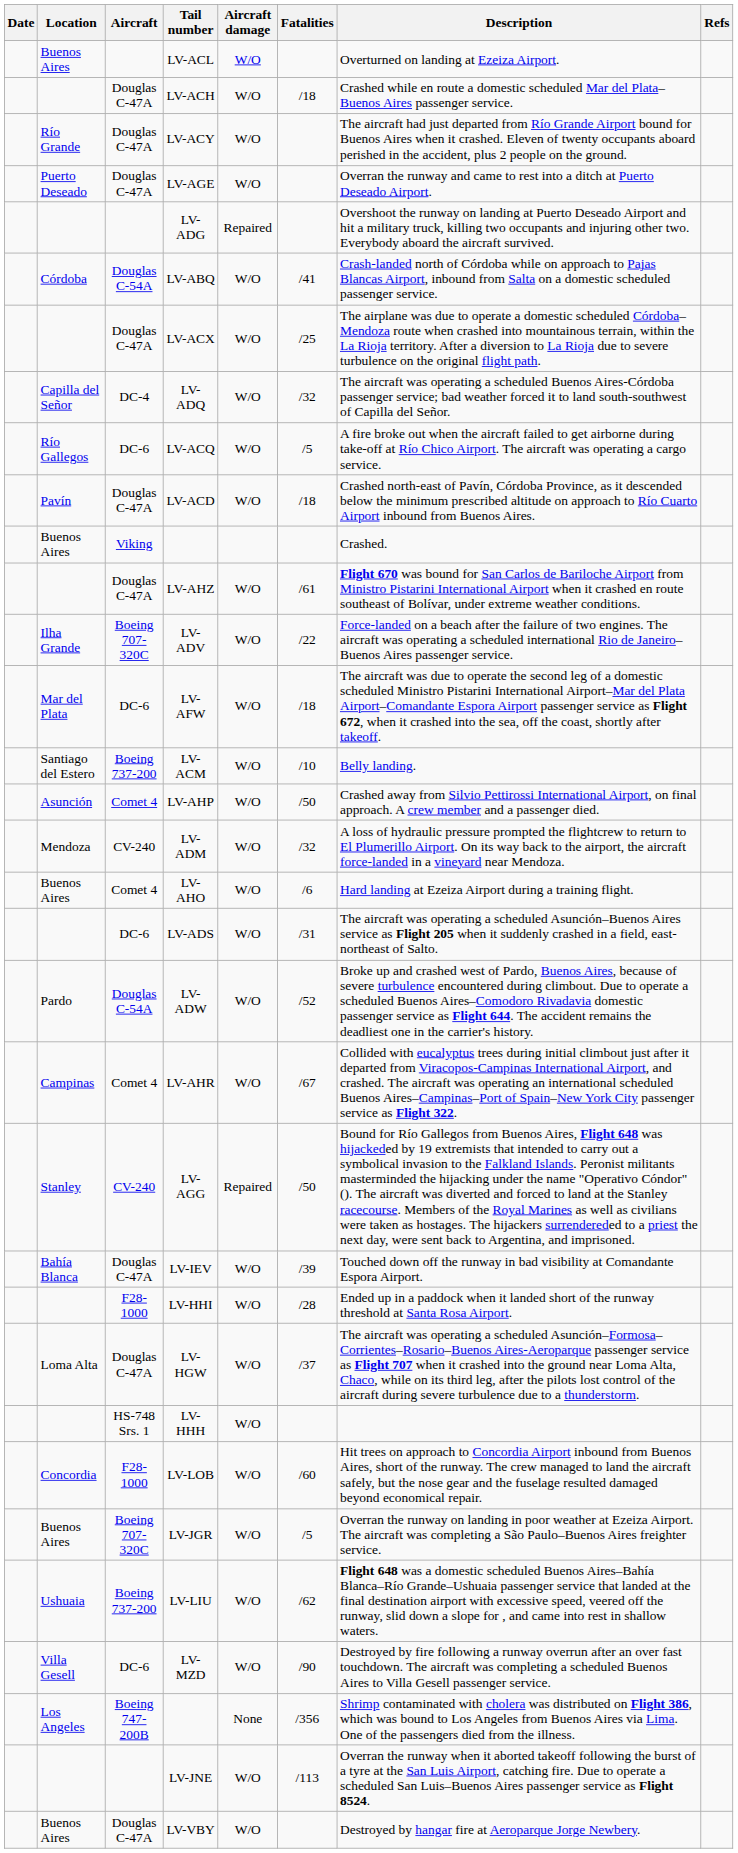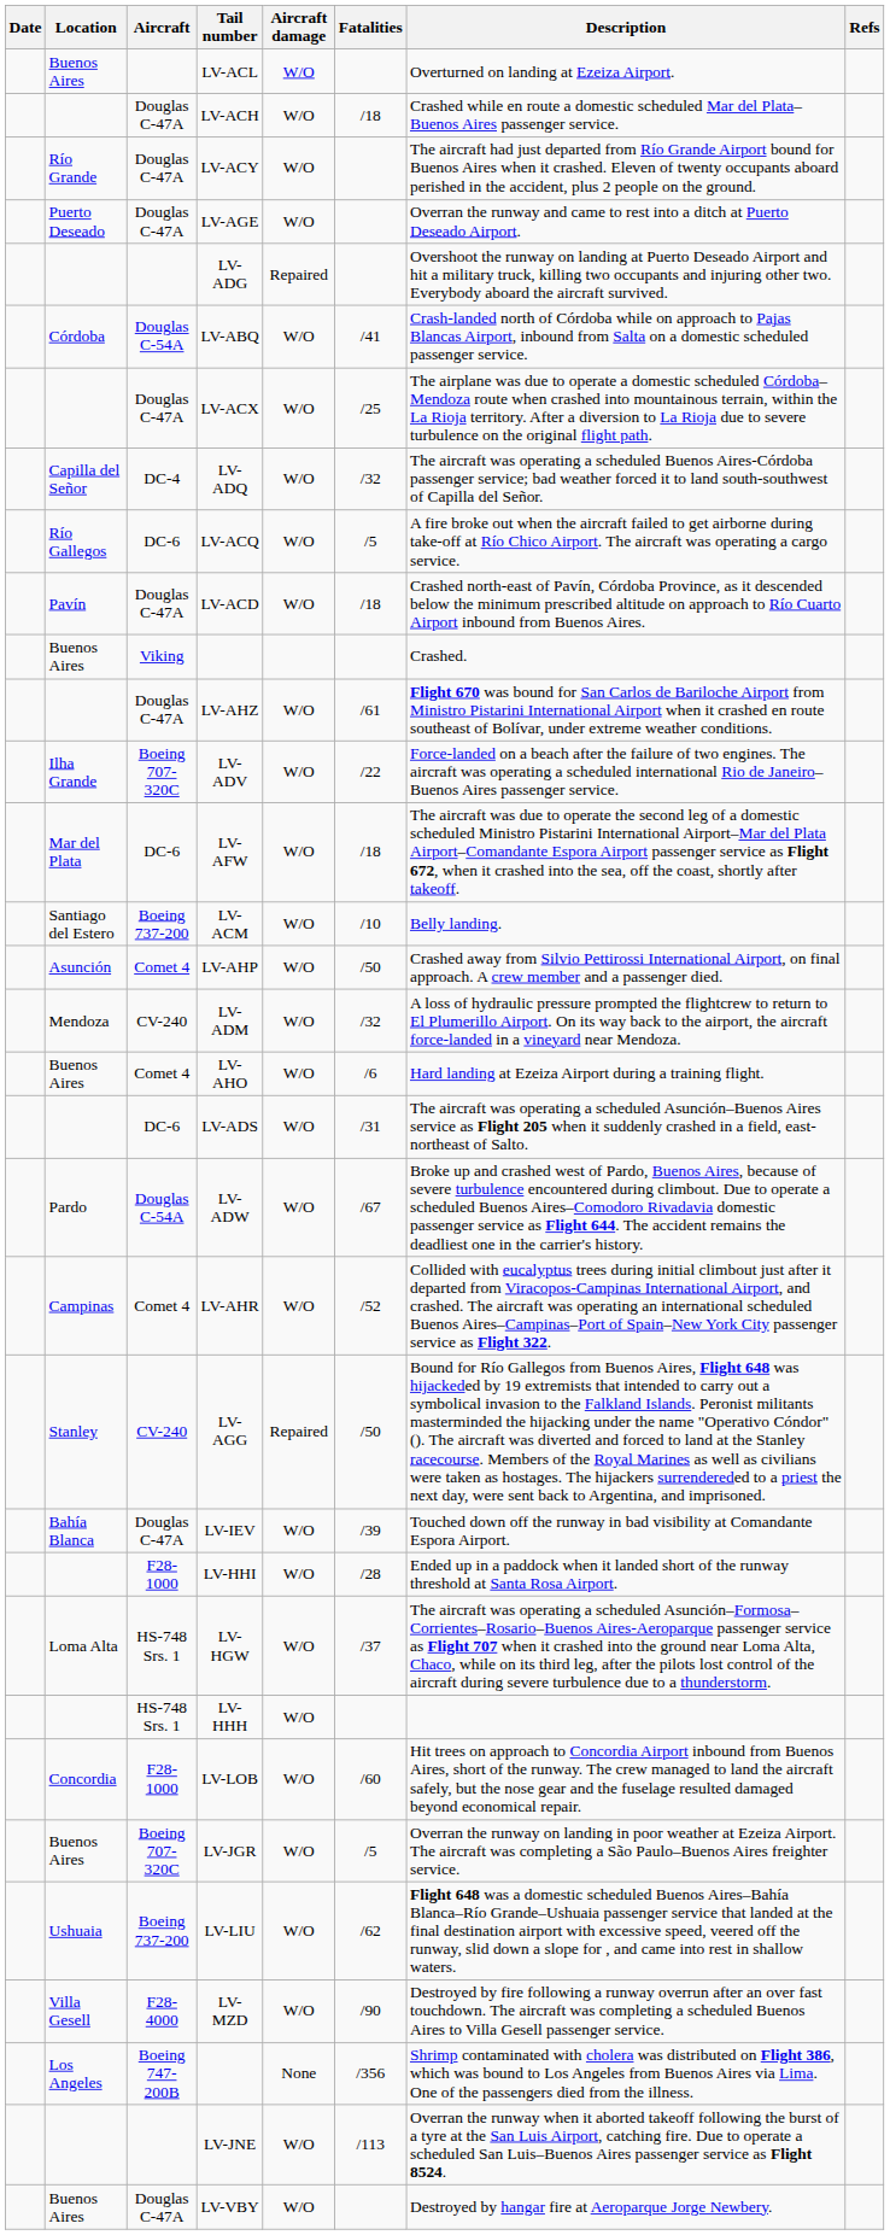 <table class="wikitable sortable">
 <tr>
 <th>Date</th>
 <th>Location</th>
 <th>Aircraft</th>
 <th>Tail number</th>
 <th>Aircraft damage</th>
 <th>Fatalities</th>
 <th class="unsortable">Description</th>
 <th class="unsortable">Refs</th>
 </tr>
 <tr>
 <td align=center></td>
 <td><a href='#'>Buenos Aires</a></td>
 <td align=center></td>
 <td align=center>LV-ACL</td>
 <td align=center><a href='#'>W/O</a></td>
 <td align=center></td>
 <td>Overturned on landing at <a href='#'>Ezeiza Airport</a>.</td>
 <td align=center></td>
 </tr>
 <tr>
 <td align=center></td>
 <td></td>
 <td align=center>Douglas C-47A</td>
 <td align=center>LV-ACH</td>
 <td align=center>W/O</td>
 <td align=center>/18</td>
 <td>Crashed while en route a domestic scheduled <a href='#'>Mar del Plata</a>–<a href='#'>Buenos Aires</a> passenger service.</td>
 <td align=center></td>
 </tr>
 <tr>
 <td align=center></td>
 <td><a href='#'>Río Grande</a></td>
 <td align=center>Douglas C-47A</td>
 <td align=center>LV-ACY</td>
 <td align=center>W/O</td>
 <td align=center></td>
 <td>The aircraft had just departed from <a href='#'>Río Grande Airport</a> bound for Buenos Aires when it crashed. Eleven of twenty occupants aboard perished in the accident, plus 2 people on the ground.</td>
 <td align=center></td>
 </tr>
 <tr>
 <td align=center></td>
 <td><a href='#'>Puerto Deseado</a></td>
 <td align=center>Douglas C-47A</td>
 <td align=center>LV-AGE</td>
 <td align=center>W/O</td>
 <td align=center></td>
 <td>Overran the runway and came to rest into a ditch at <a href='#'>Puerto Deseado Airport</a>.</td>
 <td align=center></td>
 </tr>
 <tr>
 <td align=center></td>
 <td></td>
 <td align=center></td>
 <td align=center>LV-ADG</td>
 <td align=center>Repaired</td>
 <td align=center></td>
 <td>Overshoot the runway on landing at Puerto Deseado Airport and hit a military truck, killing two occupants and injuring other two. Everybody aboard the aircraft survived.</td>
 <td align=center></td>
 </tr>
 <tr>
 <td align=center></td>
 <td><a href='#'>Córdoba</a></td>
 <td align=center><a href='#'>Douglas C-54A</a></td>
 <td align=center>LV-ABQ</td>
 <td align=center>W/O</td>
 <td align=center>/41</td>
 <td><a href='#'>Crash-landed</a>  north of Córdoba while on approach to <a href='#'>Pajas Blancas Airport</a>, inbound from <a href='#'>Salta</a> on a domestic scheduled passenger service.</td>
 <td align=center></td>
 </tr>
 <tr>
 <td align=center></td>
 <td></td>
 <td align=center>Douglas C-47A</td>
 <td align=center>LV-ACX</td>
 <td align=center>W/O</td>
 <td align=center>/25</td>
 <td>The airplane was due to operate a domestic scheduled <a href='#'>Córdoba</a>–<a href='#'>Mendoza</a> route when crashed into mountainous terrain, within the <a href='#'> La Rioja</a> territory. After a diversion to <a href='#'>La Rioja</a> due to severe turbulence on the original <a href='#'>flight path</a>.</td>
 <td align=center></td>
 </tr>
 <tr>
 <td align=center></td>
 <td><a href='#'>Capilla del Señor</a></td>
 <td align=center>DC-4</td>
 <td align=center>LV-ADQ</td>
 <td align=center>W/O</td>
 <td align=center>/32</td>
 <td>The aircraft was operating a scheduled Buenos Aires-Córdoba passenger service; bad weather forced it to land south-southwest of Capilla del Señor.</td>
 <td align=center></td>
 </tr>
 <tr>
 <td align=center></td>
 <td><a href='#'>Río Gallegos</a></td>
 <td align=center>DC-6</td>
 <td align=center>LV-ACQ</td>
 <td align=center>W/O</td>
 <td align=center>/5</td>
 <td>A fire broke out when the aircraft failed to get airborne during take-off at <a href='#'>Río Chico Airport</a>. The aircraft was operating a cargo service.</td>
 <td align=center></td>
 </tr>
 <tr>
 <td align=center></td>
 <td><a href='#'>Pavín</a></td>
 <td align=center>Douglas C-47A</td>
 <td align=center>LV-ACD</td>
 <td align=center>W/O</td>
 <td align=center>/18</td>
 <td>Crashed  north-east of Pavín, Córdoba Province, as it descended below the minimum prescribed altitude on approach to <a href='#'>Río Cuarto Airport</a> inbound from Buenos Aires.</td>
 <td align=center></td>
 </tr>
 <tr>
 <td align=center></td>
 <td>Buenos Aires</td>
 <td align=center><a href='#'>Viking</a></td>
 <td></td>
 <td></td>
 <td align=center></td>
 <td>Crashed.</td>
 <td align=center></td>
 </tr>
 <tr>
 <td align=center></td>
 <td></td>
 <td align=center>Douglas C-47A</td>
 <td align=center>LV-AHZ</td>
 <td align=center>W/O</td>
 <td align=center>/61</td>
 <td><strong><a href='#'>Flight 670</a></strong> was bound for <a href='#'>San Carlos de Bariloche Airport</a> from <a href='#'>Ministro Pistarini International Airport</a> when it crashed en route  southeast of Bolívar, under extreme weather conditions.</td>
 <td align=center></td>
 </tr>
 <tr>
 <td align=center></td>
 <td><a href='#'>Ilha Grande</a></td>
 <td align=center><a href='#'>Boeing 707-320C</a></td>
 <td align=center>LV-ADV</td>
 <td align=center>W/O</td>
 <td align=center>/22</td>
 <td><a href='#'>Force-landed</a> on a beach after the failure of two engines. The aircraft was operating a scheduled international <a href='#'>Rio de Janeiro</a>–Buenos Aires passenger service.</td>
 <td align=center></td>
 </tr>
 <tr>
 <td align=center></td>
 <td><a href='#'>Mar del Plata</a></td>
 <td align=center>DC-6</td>
 <td align=center>LV-AFW</td>
 <td align=center>W/O</td>
 <td align=center>/18</td>
 <td>The aircraft was due to operate the second leg of a domestic scheduled Ministro Pistarini International Airport–<a href='#'>Mar del Plata Airport</a>–<a href='#'>Comandante Espora Airport</a> passenger service as <strong>Flight 672</strong>, when it crashed into the sea,  off the coast, shortly after <a href='#'>takeoff</a>.</td>
 <td align=center></td>
 </tr>
 <tr>
 <td align=center></td>
 <td>Santiago del Estero</td>
 <td align=center><a href='#'>Boeing 737-200</a></td>
 <td align=center>LV-ACM</td>
 <td align=center>W/O</td>
 <td align=center>/10</td>
 <td><a href='#'>Belly landing</a>.</td>
 <td align=center></td>
 </tr>
 <tr>
 <td align=center></td>
 <td><a href='#'>Asunción</a></td>
 <td align=center><a href='#'>Comet 4</a></td>
 <td align=center>LV-AHP</td>
 <td align=center>W/O</td>
 <td align=center>/50</td>
 <td>Crashed  away from <a href='#'>Silvio Pettirossi International Airport</a>, on final approach. A <a href='#'>crew member</a> and a passenger died.</td>
 <td align=center></td>
 </tr>
 <tr>
 <td align=center></td>
 <td>Mendoza</td>
 <td align=center>CV-240</td>
 <td align=center>LV-ADM</td>
 <td align=center>W/O</td>
 <td align=center>/32</td>
 <td>A loss of hydraulic pressure prompted the flightcrew to return to <a href='#'>El Plumerillo Airport</a>. On its way back to the airport, the aircraft <a href='#'>force-landed</a> in a <a href='#'>vineyard</a> near Mendoza.</td>
 <td align=center></td>
 </tr>
 <tr>
 <td align=center></td>
 <td>Buenos Aires</td>
 <td align=center>Comet 4</td>
 <td align=center>LV-AHO</td>
 <td align=center>W/O</td>
 <td align=center>/6</td>
 <td><a href='#'>Hard landing</a> at Ezeiza Airport during a training flight.</td>
 <td align=center></td>
 </tr>
 <tr>
 <td align=center></td>
 <td></td>
 <td align=center>DC-6</td>
 <td align=center>LV-ADS</td>
 <td align=center>W/O</td>
 <td align=center>/31</td>
 <td>The aircraft was operating a scheduled Asunción–Buenos Aires service as <strong>Flight 205</strong> when it suddenly crashed in a field,  east-northeast of Salto.</td>
 <td align=center></td>
 </tr>
 <tr>
 <td align=center></td>
 <td>Pardo</td>
 <td align=center><a href='#'>Douglas C-54A</a></td>
 <td align=center>LV-ADW</td>
 <td align=center>W/O</td>
-<td align=center>/52</td>
+<td align=center>/67</td>
 <td>Broke up and crashed  west of Pardo, <a href='#'>Buenos Aires</a>, because of severe <a href='#'>turbulence</a> encountered during climbout. Due to operate a scheduled Buenos Aires–<a href='#'>Comodoro Rivadavia</a> domestic passenger service as <strong><a href='#'>Flight 644</a></strong>. The accident remains the deadliest one in the carrier's history.</td>
 <td align=center></td>
 </tr>
 <tr>
 <td align=center></td>
 <td><a href='#'>Campinas</a></td>
 <td align=center>Comet 4</td>
 <td align=center>LV-AHR</td>
 <td align=center>W/O</td>
-<td align=center>/67</td>
+<td align=center>/52</td>
 <td>Collided with <a href='#'>eucalyptus</a> trees during initial climbout just after it departed from <a href='#'>Viracopos-Campinas International Airport</a>, and crashed. The aircraft was operating an international scheduled Buenos Aires–<a href='#'>Campinas</a>–<a href='#'>Port of Spain</a>–<a href='#'>New York City</a> passenger service as <strong><a href='#'>Flight 322</a></strong>.</td>
 <td align=center></td>
 </tr>
 <tr>
 <td align=center></td>
 <td><a href='#'>Stanley</a></td>
 <td align=center><a href='#'>CV-240</a></td>
 <td align=center>LV-AGG</td>
 <td align=center>Repaired</td>
 <td align=center>/50</td>
 <td>Bound for Río Gallegos from Buenos Aires, <strong><a href='#'>Flight 648</a></strong> was <a href='#'>hijacked</a>ed by 19 extremists that intended to carry out a symbolical invasion to the <a href='#'>Falkland Islands</a>. Peronist militants masterminded the hijacking under the name "Operativo Cóndor" (). The aircraft was diverted and forced to land at the Stanley <a href='#'>racecourse</a>. Members of the <a href='#'>Royal Marines</a> as well as civilians were taken as hostages. The hijackers <a href='#'>surrendered</a>ed to a <a href='#'>priest</a> the next day, were sent back to Argentina, and imprisoned.</td>
 <td align=center></td>
 </tr>
 <tr>
 <td align=center></td>
 <td><a href='#'>Bahía Blanca</a></td>
 <td align=center>Douglas C-47A</td>
 <td align=center>LV-IEV</td>
 <td align=center>W/O</td>
 <td align=center>/39</td>
 <td>Touched down off the runway in bad visibility at Comandante Espora Airport.</td>
 <td align=center></td>
 </tr>
 <tr>
 <td align=center></td>
 <td></td>
 <td align=center><a href='#'>F28-1000</a></td>
 <td align=center>LV-HHI</td>
 <td align=center>W/O</td>
 <td align=center>/28</td>
 <td>Ended up in a paddock when it landed  short of the runway threshold at <a href='#'>Santa Rosa Airport</a>.</td>
 <td align=center></td>
 </tr>
 <tr>
 <td align=center></td>
 <td>Loma Alta</td>
-<td align=center>Douglas C-47A</td>
+<td align=center>HS-748 Srs. 1</td>
 <td align=center>LV-HGW</td>
 <td align=center>W/O</td>
 <td align=center>/37</td>
 <td>The aircraft was operating a scheduled Asunción–<a href='#'>Formosa</a>–<a href='#'>Corrientes</a>–<a href='#'>Rosario</a>–<a href='#'>Buenos Aires-Aeroparque</a> passenger service as <strong><a href='#'>Flight 707</a></strong> when it crashed into the ground near Loma Alta, <a href='#'>Chaco</a>, while on its third leg, after the pilots lost control of the aircraft during severe turbulence due to a <a href='#'>thunderstorm</a>.</td>
 <td align=center></td>
 </tr>
 <tr>
 <td align=center></td>
 <td></td>
 <td align=center>HS-748 Srs. 1</td>
 <td align=center>LV-HHH</td>
 <td align=center>W/O</td>
 <td align=center></td>
 <td></td>
 <td align=center></td>
 </tr>
 <tr>
 <td align=center></td>
 <td><a href='#'>Concordia</a></td>
 <td align=center><a href='#'>F28-1000</a></td>
 <td align=center>LV-LOB</td>
 <td align=center>W/O</td>
 <td align=center>/60</td>
 <td>Hit trees on approach to <a href='#'>Concordia Airport</a> inbound from Buenos Aires,  short of the runway. The crew managed to land the aircraft safely, but the nose gear and the fuselage resulted damaged beyond economical repair.</td>
 <td align=center></td>
 </tr>
 <tr>
 <td align=center></td>
 <td>Buenos Aires</td>
 <td align=center><a href='#'>Boeing 707-320C</a></td>
 <td align=center>LV-JGR</td>
 <td align=center>W/O</td>
 <td align=center>/5</td>
 <td>Overran the runway on landing in poor weather at Ezeiza Airport. The aircraft was completing a São Paulo–Buenos Aires freighter service.</td>
 <td align=center></td>
 </tr>
 <tr>
 <td align=center></td>
 <td><a href='#'>Ushuaia</a></td>
 <td align=center><a href='#'>Boeing 737-200</a></td>
 <td align=center>LV-LIU</td>
 <td align=center>W/O</td>
 <td align=center>/62</td>
 <td><strong>Flight 648</strong> was a domestic scheduled Buenos Aires–Bahía Blanca–Río Grande–Ushuaia passenger service that landed at the final destination airport with excessive speed, veered off the runway, slid down a slope for , and came into rest in shallow waters.</td>
 <td align=center></td>
 </tr>
 <tr>
 <td align=center></td>
 <td><a href='#'>Villa Gesell</a></td>
-<td align=center>DC-6</td>
+<td align=center><a href='#'>F28-4000</a></td>
 <td align=center>LV-MZD</td>
 <td align=center>W/O</td>
 <td align=center>/90</td>
 <td>Destroyed by fire following a runway overrun after an over fast touchdown.  The aircraft was completing a scheduled Buenos Aires to Villa Gesell passenger service.</td>
 <td align=center></td>
 </tr>
 <tr>
 <td align=center></td>
 <td><a href='#'>Los Angeles</a></td>
 <td align=center><a href='#'>Boeing 747-200B</a></td>
 <td></td>
 <td align=center>None</td>
 <td align=center>/356</td>
 <td><a href='#'>Shrimp</a> contaminated with <a href='#'>cholera</a> was distributed on <strong><a href='#'>Flight 386</a></strong>, which was bound to Los Angeles from Buenos Aires via <a href='#'>Lima</a>. One of the passengers died from the illness.</td>
 <td align=center></td>
 </tr>
 <tr>
 <td align=center></td>
 <td></td>
 <td align=center></td>
 <td align=center>LV-JNE</td>
 <td align=center>W/O</td>
 <td align=center>/113</td>
 <td>Overran the runway when it aborted takeoff following the burst of a tyre at the <a href='#'>San Luis Airport</a>, catching fire. Due to operate a scheduled San Luis–Buenos Aires passenger service as <strong>Flight 8524</strong>.</td>
 <td align=center></td>
 </tr>
 <tr>
 <td align=center></td>
 <td>Buenos Aires</td>
 <td align=center>Douglas C-47A</td>
 <td align=center>LV-VBY</td>
 <td align=center>W/O</td>
 <td align=center></td>
 <td>Destroyed by <a href='#'>hangar</a> fire at <a href='#'>Aeroparque Jorge Newbery</a>.</td>
 <td align=center></td>
 </tr>
 </table>
